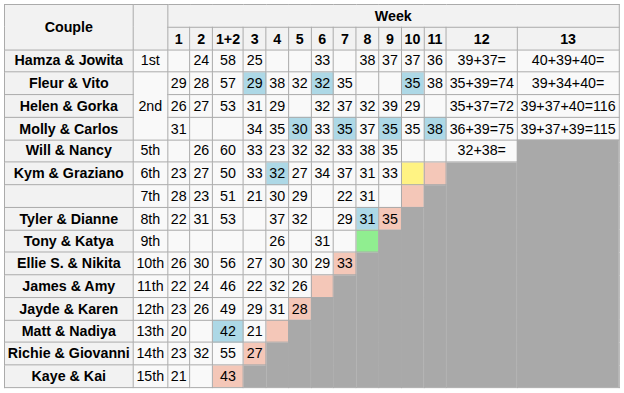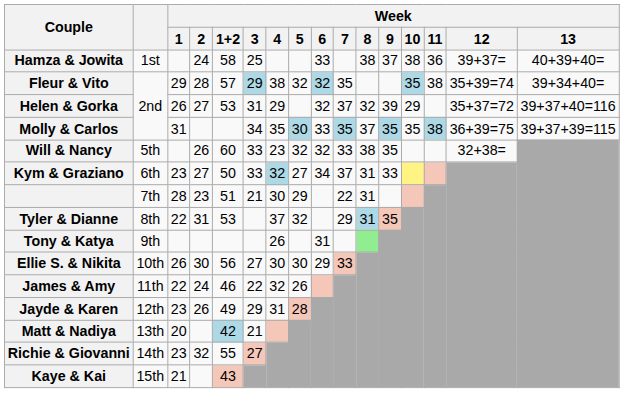 <table class="wikitable sortable" style="text-align:center; font-size:90%">
 <tr>
 <th rowspan="2" scope="col">Couple</th>
 <th rowspan="2" scope="col"></th>
 <th colspan="14">Week</th>
 </tr>
 <tr>
 <th scope="col">1</th>
 <th scope="col">2</th>
 <th scope="col">1+2</th>
 <th scope="col">3</th>
 <th scope="col">4</th>
 <th scope="col">5</th>
 <th scope="col">6</th>
 <th scope="col">7</th>
 <th scope="col">8</th>
 <th scope="col">9</th>
 <th scope="col">10</th>
 <th scope="col">11</th>
 <th scope="col">12</th>
 <th scope="col">13</th>
 </tr>
 <tr>
 <th scope="row">Hamza & Jowita</th>
 <td>1st</td>
 <td></td>
 <td>24</td>
 <td>58</td>
 <td>25</td>
 <td></td>
 <td></td>
 <td>33</td>
 <td></td>
 <td>38</td>
 <td>37</td>
-<td>37</td>
+<td>38</td>
 <td>36</td>
 <td>39+37=</td>
 <td>40+39+40=</td>
 </tr>
 <tr>
 <th scope="row">Fleur & Vito</th>
 <td rowspan=3>2nd</td>
 <td>29</td>
 <td>28</td>
 <td>57</td>
 <td bgcolor="lightblue">29</td>
 <td>38</td>
 <td>32</td>
 <td bgcolor="lightblue">32</td>
 <td>35</td>
 <td></td>
 <td></td>
 <td bgcolor="lightblue">35</td>
 <td>38</td>
 <td>35+39=74</td>
 <td>39+34+40=</td>
 </tr>
 <tr>
 <th scope="row">Helen & Gorka</th>
 <td>26</td>
 <td>27</td>
 <td>53</td>
 <td>31</td>
 <td>29</td>
 <td></td>
 <td>32</td>
 <td>37</td>
 <td>32</td>
 <td>39</td>
 <td>29</td>
 <td></td>
 <td>35+37=72</td>
 <td>39+37+40=116</td>
 </tr>
 <tr>
 <th scope="row">Molly & Carlos</th>
 <td>31</td>
 <td></td>
 <td></td>
 <td>34</td>
 <td>35</td>
 <td bgcolor="lightblue">30</td>
 <td>33</td>
 <td bgcolor="lightblue">35</td>
 <td>37</td>
 <td bgcolor="lightblue">35</td>
 <td>35</td>
 <td bgcolor="lightblue">38</td>
 <td>36+39=75</td>
 <td>39+37+39=115</td>
 </tr>
 <tr>
 <th scope="row">Will & Nancy</th>
 <td>5th</td>
 <td></td>
 <td>26</td>
 <td>60</td>
 <td>33</td>
 <td>23</td>
 <td>32</td>
 <td>32</td>
 <td>33</td>
 <td>38</td>
 <td>35</td>
 <td></td>
 <td></td>
 <td>32+38=</td>
 <td rowspan="11" bgcolor="darkgray"></td>
 </tr>
 <tr>
 <th scope="row">Kym & Graziano</th>
 <td>6th</td>
 <td>23</td>
 <td>27</td>
 <td>50</td>
 <td>33</td>
 <td bgcolor="lightblue">32</td>
 <td>27</td>
 <td>34</td>
 <td>37</td>
 <td>31</td>
 <td>33</td>
 <td bgcolor="fff383"></td>
 <td bgcolor="f4c7b8"></td>
 <td rowspan="10" bgcolor="darkgray"></td>
 </tr>
 <tr>
 <th scope="row"></th>
 <td>7th</td>
 <td>28</td>
 <td>23</td>
 <td>51</td>
 <td>21</td>
 <td>30</td>
 <td>29</td>
 <td></td>
 <td>22</td>
 <td>31</td>
 <td></td>
 <td bgcolor="f4c7b8"></td>
 <td rowspan="9" bgcolor="darkgray"></td>
 </tr>
 <tr>
 <th scope="row">Tyler & Dianne</th>
 <td>8th</td>
 <td>22</td>
 <td>31</td>
 <td>53</td>
 <td></td>
 <td>37</td>
 <td>32</td>
 <td></td>
 <td>29</td>
 <td bgcolor="lightblue">31</td>
 <td bgcolor="f4c7b8">35</td>
 <td rowspan="8" bgcolor="darkgray"></td>
 </tr>
 <tr>
 <th scope="row">Tony & Katya</th>
 <td>9th</td>
 <td></td>
 <td></td>
 <td></td>
 <td></td>
 <td>26</td>
 <td></td>
 <td>31</td>
 <td></td>
 <td bgcolor="lightgreen"></td>
 <td rowspan="7" bgcolor="darkgray"></td>
 </tr>
 <tr>
 <th scope="row">Ellie S. & Nikita</th>
 <td>10th</td>
 <td>26</td>
 <td>30</td>
 <td>56</td>
 <td>27</td>
 <td>30</td>
 <td>30</td>
 <td>29</td>
 <td bgcolor="f4c7b8">33</td>
 <td rowspan="6" bgcolor="darkgray"></td>
 </tr>
 <tr>
 <th scope="row">James & Amy</th>
 <td>11th</td>
 <td>22</td>
 <td>24</td>
 <td>46</td>
 <td>22</td>
 <td>32</td>
 <td>26</td>
 <td bgcolor="f4c7b8"></td>
 <td rowspan="5" bgcolor="darkgray"></td>
 </tr>
 <tr>
 <th scope="row">Jayde & Karen</th>
 <td>12th</td>
 <td>23</td>
 <td>26</td>
 <td>49</td>
 <td>29</td>
 <td>31</td>
 <td bgcolor="f4c7b8">28</td>
 <td rowspan="4" bgcolor="darkgray"></td>
 </tr>
 <tr>
 <th scope="row">Matt & Nadiya</th>
 <td>13th</td>
 <td>20</td>
 <td></td>
 <td bgcolor="lightblue">42</td>
 <td>21</td>
 <td bgcolor="f4c7b8"></td>
 <td rowspan="3" bgcolor="darkgray"></td>
 </tr>
 <tr>
 <th scope="row">Richie & Giovanni</th>
 <td>14th</td>
 <td>23</td>
 <td>32</td>
 <td>55</td>
 <td bgcolor="f4c7b8">27</td>
 <td rowspan="2" bgcolor="darkgray"></td>
 </tr>
 <tr>
 <th scope="row">Kaye & Kai</th>
 <td>15th</td>
 <td>21</td>
 <td></td>
 <td bgcolor="f4c7b8">43</td>
 <td bgcolor="darkgray"></td>
 </tr>
 </table>
